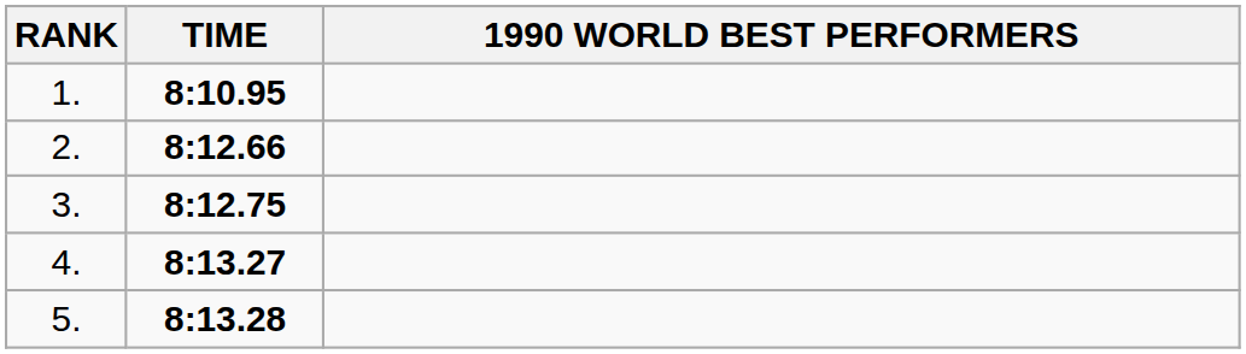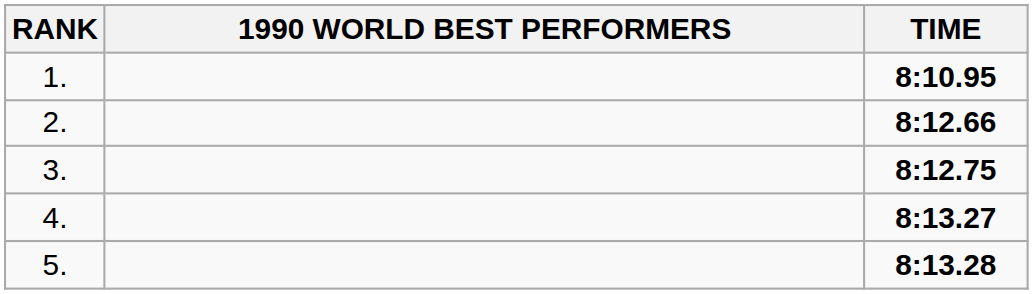 <table class="wikitable" style="border-collapse: collapse; font-size: 90%;">
 <tr>
 <th>RANK</th>
+<th align="center" style="width: 25em">1990 WORLD BEST PERFORMERS</th>
 <th align="center" style="width: 5em">TIME</th>
-<th align="center" style="width: 25em">1990 WORLD BEST PERFORMERS</th>
 </tr>
 <tr>
 <td align="center">1.</td>
+<td></td>
 <td align="center"><strong>8:10.95</strong></td>
-<td></td>
 </tr>
 <tr>
 <td align="center">2.</td>
+<td></td>
 <td align="center"><strong>8:12.66</strong></td>
-<td></td>
 </tr>
 <tr>
 <td align="center">3.</td>
+<td></td>
 <td align="center"><strong>8:12.75</strong></td>
-<td></td>
 </tr>
 <tr>
 <td align="center">4.</td>
+<td></td>
 <td align="center"><strong>8:13.27</strong></td>
-<td></td>
 </tr>
 <tr>
 <td align="center">5.</td>
+<td></td>
 <td align="center"><strong>8:13.28</strong></td>
-<td></td>
 </tr>
 </table>
